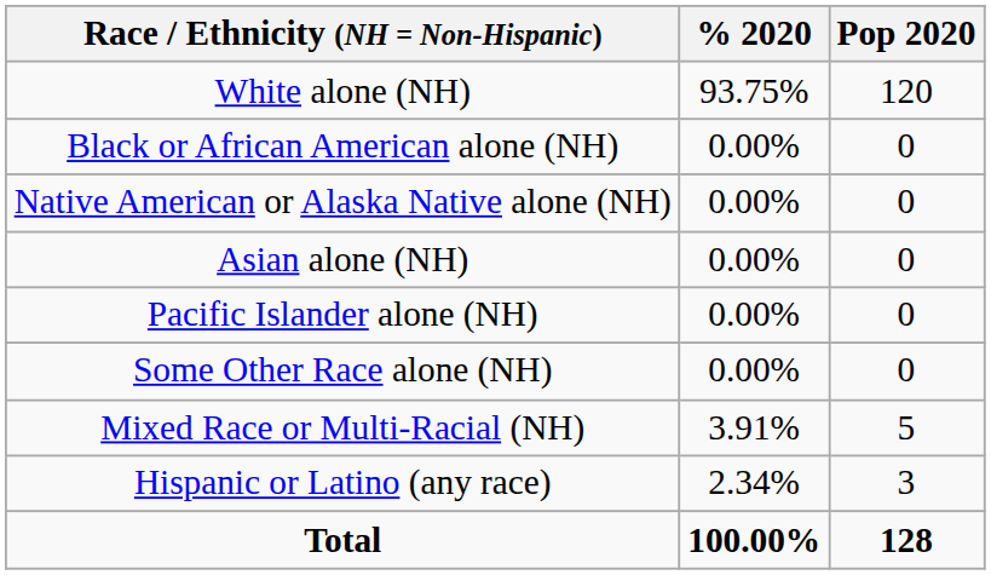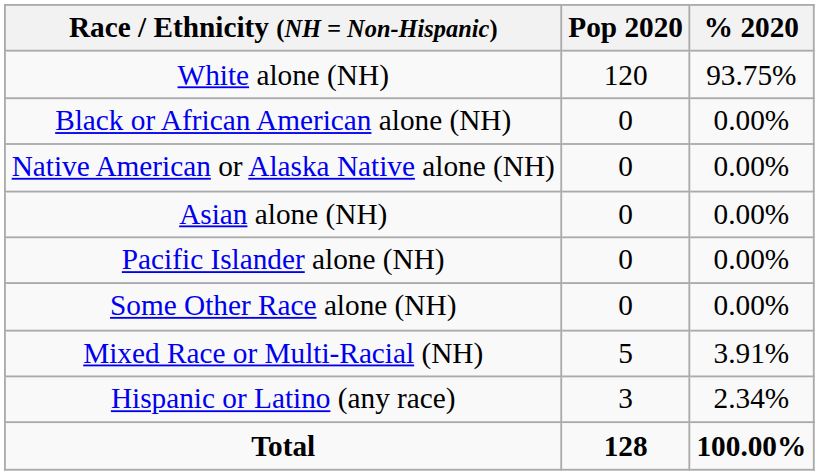 <table class="wikitable" style="text-align:center;">
 <tr>
 <th>Race / Ethnicity <small>(<em>NH = Non-Hispanic</em>)</small></th>
+<th>Pop 2020</th>
 <th>% 2020</th>
-<th>Pop 2020</th>
 </tr>
 <tr>
 <td><a href='#'>White</a> alone (NH)</td>
+<td>120</td>
 <td>93.75%</td>
-<td>120</td>
 </tr>
 <tr>
 <td><a href='#'>Black or African American</a> alone (NH)</td>
+<td>0</td>
 <td>0.00%</td>
-<td>0</td>
 </tr>
 <tr>
 <td><a href='#'>Native American</a> or <a href='#'>Alaska Native</a> alone (NH)</td>
+<td>0</td>
 <td>0.00%</td>
-<td>0</td>
 </tr>
 <tr>
 <td><a href='#'>Asian</a> alone (NH)</td>
+<td>0</td>
 <td>0.00%</td>
-<td>0</td>
 </tr>
 <tr>
 <td><a href='#'>Pacific Islander</a> alone (NH)</td>
+<td>0</td>
 <td>0.00%</td>
-<td>0</td>
 </tr>
 <tr>
 <td><a href='#'>Some Other Race</a> alone (NH)</td>
+<td>0</td>
 <td>0.00%</td>
-<td>0</td>
 </tr>
 <tr>
 <td><a href='#'>Mixed Race or Multi-Racial</a> (NH)</td>
+<td>5</td>
 <td>3.91%</td>
-<td>5</td>
 </tr>
 <tr>
 <td><a href='#'>Hispanic or Latino</a> (any race)</td>
+<td>3</td>
 <td>2.34%</td>
-<td>3</td>
 </tr>
 <tr>
 <td><strong>Total</strong></td>
+<td><strong>128</strong></td>
 <td><strong>100.00%</strong></td>
-<td><strong>128</strong></td>
 </tr>
 </table>
